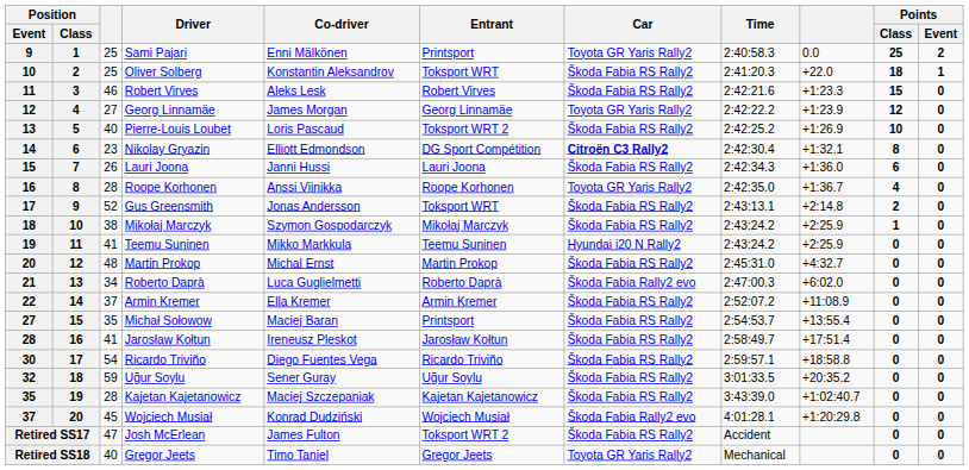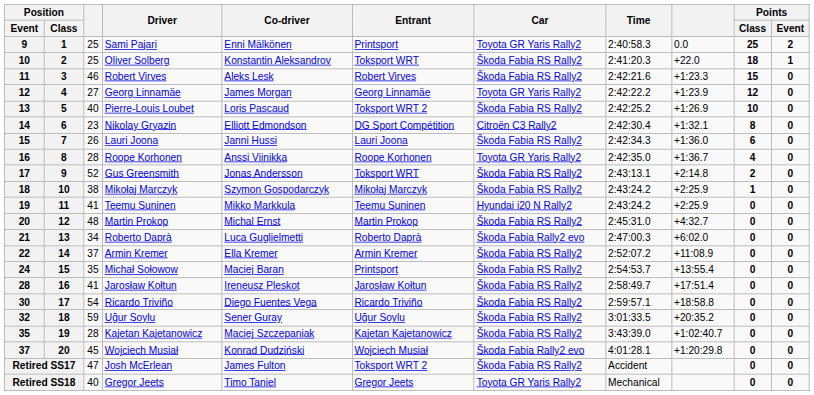 <table class="wikitable" width=85% style="font-size: 85%;">
 <tr>
 <th colspan="2">Position</th>
 <th rowspan="2"></th>
 <th rowspan="2">Driver</th>
 <th rowspan="2">Co-driver</th>
 <th rowspan="2">Entrant</th>
 <th rowspan="2">Car</th>
 <th rowspan="2">Time</th>
 <th rowspan="2"></th>
 <th colspan="3">Points</th>
 </tr>
 <tr>
 <th>Event</th>
 <th>Class</th>
 <th>Class</th>
 <th>Event</th>
 </tr>
 <tr>
 <th>9</th>
 <th>1</th>
 <td align="center">25</td>
 <td><a href='#'>Sami Pajari</a></td>
 <td><a href='#'>Enni Mälkönen</a></td>
 <td><a href='#'>Printsport</a></td>
 <td><a href='#'>Toyota GR Yaris Rally2</a></td>
 <td>2:40:58.3</td>
 <td>0.0</td>
 <td align="center"><strong>25</strong></td>
 <td align="center"><strong>2</strong></td>
 </tr>
 <tr>
 <th>10</th>
 <th>2</th>
 <td align="center">25</td>
 <td><a href='#'>Oliver Solberg</a></td>
 <td><a href='#'>Konstantin Aleksandrov</a></td>
 <td><a href='#'>Toksport WRT</a></td>
 <td><a href='#'>Škoda Fabia RS Rally2</a></td>
 <td>2:41:20.3</td>
 <td>+22.0</td>
 <td align="center"><strong>18</strong></td>
 <td align="center"><strong>1</strong></td>
 </tr>
 <tr>
 <th>11</th>
 <th>3</th>
 <td align="center">46</td>
 <td><a href='#'>Robert Virves</a></td>
 <td><a href='#'>Aleks Lesk</a></td>
 <td><a href='#'>Robert Virves</a></td>
 <td><a href='#'>Škoda Fabia RS Rally2</a></td>
 <td>2:42:21.6</td>
 <td>+1:23.3</td>
 <td align="center"><strong>15</strong></td>
 <td align="center"><strong>0</strong></td>
 </tr>
 <tr>
 <th>12</th>
 <th>4</th>
 <td align="center">27</td>
 <td><a href='#'>Georg Linnamäe</a></td>
 <td><a href='#'>James Morgan</a></td>
 <td><a href='#'>Georg Linnamäe</a></td>
 <td><a href='#'>Toyota GR Yaris Rally2</a></td>
 <td>2:42:22.2</td>
 <td>+1:23.9</td>
 <td align="center"><strong>12</strong></td>
 <td align="center"><strong>0</strong></td>
 </tr>
 <tr>
 <th>13</th>
 <th>5</th>
 <td align="center">40</td>
 <td><a href='#'>Pierre-Louis Loubet</a></td>
 <td><a href='#'>Loris Pascaud</a></td>
 <td><a href='#'>Toksport WRT 2</a></td>
 <td><a href='#'>Škoda Fabia RS Rally2</a></td>
 <td>2:42:25.2</td>
 <td>+1:26.9</td>
 <td align="center"><strong>10</strong></td>
 <td align="center"><strong>0</strong></td>
 </tr>
 <tr>
 <th>14</th>
 <th>6</th>
 <td align="center">23</td>
 <td><a href='#'>Nikolay Gryazin</a></td>
 <td><a href='#'>Elliott Edmondson</a></td>
 <td><a href='#'>DG Sport Compétition</a></td>
-<td><strong><a href='#'>Citroën C3 Rally2</a></strong></td>
+<td><a href='#'>Citroën C3 Rally2</a></td>
 <td>2:42:30.4</td>
 <td>+1:32.1</td>
 <td align="center"><strong>8</strong></td>
 <td align="center"><strong>0</strong></td>
 </tr>
 <tr>
 <th>15</th>
 <th>7</th>
 <td align="center">26</td>
 <td><a href='#'>Lauri Joona</a></td>
 <td><a href='#'>Janni Hussi</a></td>
 <td><a href='#'>Lauri Joona</a></td>
 <td><a href='#'>Škoda Fabia RS Rally2</a></td>
 <td>2:42:34.3</td>
 <td>+1:36.0</td>
 <td align="center"><strong>6</strong></td>
 <td align="center"><strong>0</strong></td>
 </tr>
 <tr>
 <th>16</th>
 <th>8</th>
 <td align="center">28</td>
 <td><a href='#'>Roope Korhonen</a></td>
 <td><a href='#'>Anssi Viinikka</a></td>
 <td><a href='#'>Roope Korhonen</a></td>
 <td><a href='#'>Toyota GR Yaris Rally2</a></td>
 <td>2:42:35.0</td>
 <td>+1:36.7</td>
 <td align="center"><strong>4</strong></td>
 <td align="center"><strong>0</strong></td>
 </tr>
 <tr>
 <th>17</th>
 <th>9</th>
 <td align="center">52</td>
 <td><a href='#'>Gus Greensmith</a></td>
 <td><a href='#'>Jonas Andersson</a></td>
 <td><a href='#'>Toksport WRT</a></td>
 <td><a href='#'>Škoda Fabia RS Rally2</a></td>
 <td>2:43:13.1</td>
 <td>+2:14.8</td>
 <td align="center"><strong>2</strong></td>
 <td align="center"><strong>0</strong></td>
 </tr>
 <tr>
 <th>18</th>
 <th>10</th>
 <td align="center">38</td>
 <td><a href='#'>Mikołaj Marczyk</a></td>
 <td><a href='#'>Szymon Gospodarczyk</a></td>
 <td><a href='#'>Mikołaj Marczyk</a></td>
 <td><a href='#'>Škoda Fabia RS Rally2</a></td>
 <td>2:43:24.2</td>
 <td>+2:25.9</td>
 <td align="center"><strong>1</strong></td>
 <td align="center"><strong>0</strong></td>
 </tr>
 <tr>
 <th>19</th>
 <th>11</th>
 <td align="center">41</td>
 <td><a href='#'>Teemu Suninen</a></td>
 <td><a href='#'>Mikko Markkula</a></td>
 <td><a href='#'>Teemu Suninen</a></td>
 <td><a href='#'>Hyundai i20 N Rally2</a></td>
 <td>2:43:24.2</td>
 <td>+2:25.9</td>
 <td align="center"><strong>0</strong></td>
 <td align="center"><strong>0</strong></td>
 </tr>
 <tr>
 <th>20</th>
 <th>12</th>
 <td align="center">48</td>
 <td><a href='#'>Martin Prokop</a></td>
 <td><a href='#'>Michal Ernst</a></td>
 <td><a href='#'>Martin Prokop</a></td>
 <td><a href='#'>Škoda Fabia RS Rally2</a></td>
 <td>2:45:31.0</td>
 <td>+4:32.7</td>
 <td align="center"><strong>0</strong></td>
 <td align="center"><strong>0</strong></td>
 </tr>
 <tr>
 <th>21</th>
 <th>13</th>
 <td align="center">34</td>
 <td><a href='#'>Roberto Daprà</a></td>
 <td><a href='#'>Luca Guglielmetti</a></td>
 <td><a href='#'>Roberto Daprà</a></td>
 <td><a href='#'>Škoda Fabia Rally2 evo</a></td>
 <td>2:47:00.3</td>
 <td>+6:02.0</td>
 <td align="center"><strong>0</strong></td>
 <td align="center"><strong>0</strong></td>
 </tr>
 <tr>
 <th>22</th>
 <th>14</th>
 <td align="center">37</td>
 <td><a href='#'>Armin Kremer</a></td>
 <td><a href='#'>Ella Kremer</a></td>
 <td><a href='#'>Armin Kremer</a></td>
 <td><a href='#'>Škoda Fabia RS Rally2</a></td>
 <td>2:52:07.2</td>
 <td>+11:08.9</td>
 <td align="center"><strong>0</strong></td>
 <td align="center"><strong>0</strong></td>
 </tr>
 <tr>
-<th>27</th>
+<th>24</th>
 <th>15</th>
 <td align="center">35</td>
 <td><a href='#'>Michał Sołowow</a></td>
 <td><a href='#'>Maciej Baran</a></td>
 <td><a href='#'>Printsport</a></td>
 <td><a href='#'>Škoda Fabia RS Rally2</a></td>
 <td>2:54:53.7</td>
 <td>+13:55.4</td>
 <td align="center"><strong>0</strong></td>
 <td align="center"><strong>0</strong></td>
 </tr>
 <tr>
 <th>28</th>
 <th>16</th>
 <td align="center">41</td>
 <td><a href='#'>Jarosław Kołtun</a></td>
 <td><a href='#'>Ireneusz Pleskot</a></td>
 <td><a href='#'>Jarosław Kołtun</a></td>
 <td><a href='#'>Škoda Fabia RS Rally2</a></td>
 <td>2:58:49.7</td>
 <td>+17:51.4</td>
 <td align="center"><strong>0</strong></td>
 <td align="center"><strong>0</strong></td>
 </tr>
 <tr>
 <th>30</th>
 <th>17</th>
 <td align="center">54</td>
 <td><a href='#'>Ricardo Triviño</a></td>
 <td><a href='#'>Diego Fuentes Vega</a></td>
 <td><a href='#'>Ricardo Triviño</a></td>
 <td><a href='#'>Škoda Fabia RS Rally2</a></td>
 <td>2:59:57.1</td>
 <td>+18:58.8</td>
 <td align="center"><strong>0</strong></td>
 <td align="center"><strong>0</strong></td>
 </tr>
 <tr>
 <th>32</th>
 <th>18</th>
 <td align="center">59</td>
 <td><a href='#'>Uğur Soylu</a></td>
 <td><a href='#'>Sener Guray</a></td>
 <td><a href='#'>Uğur Soylu</a></td>
 <td><a href='#'>Škoda Fabia RS Rally2</a></td>
 <td>3:01:33.5</td>
 <td>+20:35.2</td>
 <td align="center"><strong>0</strong></td>
 <td align="center"><strong>0</strong></td>
 </tr>
 <tr>
 <th>35</th>
 <th>19</th>
 <td align="center">28</td>
 <td><a href='#'>Kajetan Kajetanowicz</a></td>
 <td><a href='#'>Maciej Szczepaniak</a></td>
 <td><a href='#'>Kajetan Kajetanowicz</a></td>
 <td><a href='#'>Škoda Fabia RS Rally2</a></td>
 <td>3:43:39.0</td>
 <td>+1:02:40.7</td>
 <td align="center"><strong>0</strong></td>
 <td align="center"><strong>0</strong></td>
 </tr>
 <tr>
 <th>37</th>
 <th>20</th>
 <td align="center">45</td>
 <td><a href='#'>Wojciech Musiał</a></td>
 <td><a href='#'>Konrad Dudziński</a></td>
 <td><a href='#'>Wojciech Musiał</a></td>
 <td><a href='#'>Škoda Fabia Rally2 evo</a></td>
 <td>4:01:28.1</td>
 <td>+1:20:29.8</td>
 <td align="center"><strong>0</strong></td>
 <td align="center"><strong>0</strong></td>
 </tr>
 <tr>
 <th colspan="2">Retired SS17</th>
 <td align="center">47</td>
 <td><a href='#'>Josh McErlean</a></td>
 <td><a href='#'>James Fulton</a></td>
 <td><a href='#'>Toksport WRT 2</a></td>
 <td><a href='#'>Škoda Fabia RS Rally2</a></td>
 <td>Accident</td>
 <td></td>
 <td align="center"><strong>0</strong></td>
 <td align="center"><strong>0</strong></td>
 </tr>
 <tr>
 <th colspan="2">Retired SS18</th>
 <td align="center">40</td>
 <td><a href='#'>Gregor Jeets</a></td>
 <td><a href='#'>Timo Taniel</a></td>
 <td><a href='#'>Gregor Jeets</a></td>
 <td><a href='#'>Toyota GR Yaris Rally2</a></td>
 <td>Mechanical</td>
 <td></td>
 <td align="center"><strong>0</strong></td>
 <td align="center"><strong>0</strong></td>
 </tr>
 </table>
